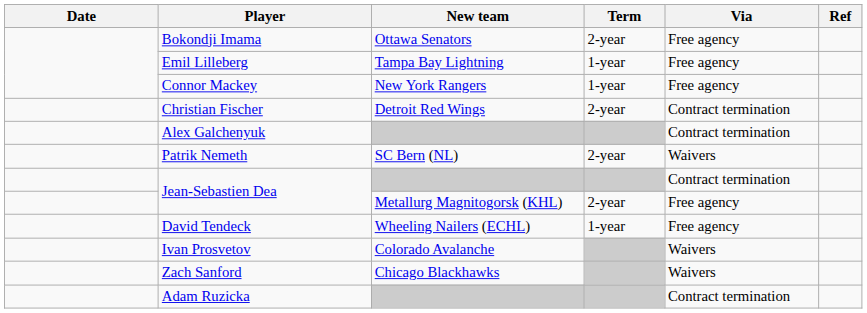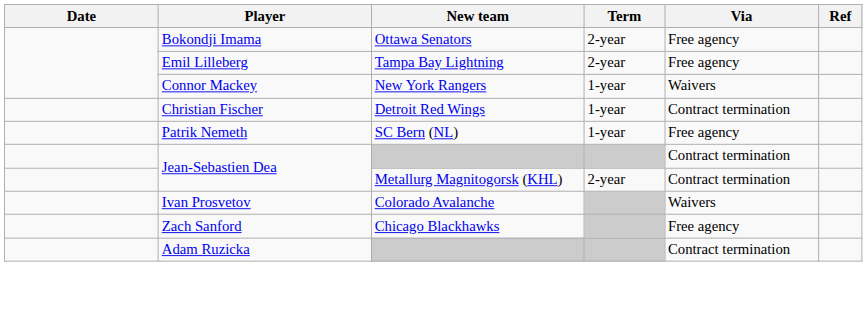 <table class="wikitable">
 <tr style="background:#ddd; text-align:center;">
 <th style="width: 10em;">Date</th>
 <th style="width: 14em;">Player</th>
 <th style="width: 14em;">New team</th>
 <th style="width: 5em;">Term</th>
 <th style="width: 10em;">Via</th>
 <th style="width: 2.5em;">Ref</th>
 </tr>
 <tr>
 <td rowspan=3></td>
 <td><a href='#'>Bokondji Imama</a></td>
 <td><a href='#'>Ottawa Senators</a></td>
 <td>2-year</td>
 <td>Free agency</td>
 <td></td>
 </tr>
 <tr>
 <td><a href='#'>Emil Lilleberg</a></td>
 <td><a href='#'>Tampa Bay Lightning</a></td>
-<td>1-year</td>
+<td>2-year</td>
 <td>Free agency</td>
 <td></td>
 </tr>
 <tr>
 <td><a href='#'>Connor Mackey</a></td>
 <td><a href='#'>New York Rangers</a></td>
 <td>1-year</td>
-<td>Free agency</td>
+<td>Waivers</td>
 <td></td>
 </tr>
 <tr>
 <td></td>
 <td><a href='#'>Christian Fischer</a></td>
 <td><a href='#'>Detroit Red Wings</a></td>
-<td>2-year</td>
-<td>Contract termination</td>
-<td></td>
-</tr>
-<tr>
-<td></td>
-<td><a href='#'>Alex Galchenyuk</a></td>
-<td style="background:#ccc;"></td>
-<td style="background:#ccc;"></td>
+<td>1-year</td>
 <td>Contract termination</td>
 <td></td>
 </tr>
 <tr>
 <td></td>
 <td><a href='#'>Patrik Nemeth</a></td>
 <td><a href='#'>SC Bern</a> (<a href='#'>NL</a>)</td>
-<td>2-year</td>
-<td>Waivers</td>
+<td>1-year</td>
+<td>Free agency</td>
 <td></td>
 </tr>
 <tr>
 <td></td>
 <td rowspan=2><a href='#'>Jean-Sebastien Dea</a></td>
 <td style="background:#ccc;"></td>
 <td style="background:#ccc;"></td>
 <td>Contract termination</td>
 <td></td>
 </tr>
 <tr>
 <td></td>
 <td><a href='#'>Metallurg Magnitogorsk</a> (<a href='#'>KHL</a>)</td>
 <td>2-year</td>
-<td>Free agency</td>
-<td></td>
-</tr>
-<tr>
-<td></td>
-<td><a href='#'>David Tendeck</a></td>
-<td><a href='#'>Wheeling Nailers</a> (<a href='#'>ECHL</a>)</td>
-<td>1-year</td>
-<td>Free agency</td>
+<td>Contract termination</td>
 <td></td>
 </tr>
 <tr>
 <td></td>
 <td><a href='#'>Ivan Prosvetov</a></td>
 <td><a href='#'>Colorado Avalanche</a></td>
 <td style="background:#ccc;"></td>
 <td>Waivers</td>
 <td></td>
 </tr>
 <tr>
 <td></td>
 <td><a href='#'>Zach Sanford</a></td>
 <td><a href='#'>Chicago Blackhawks</a></td>
 <td style="background:#ccc;"></td>
-<td>Waivers</td>
+<td>Free agency</td>
 <td></td>
 </tr>
 <tr>
 <td></td>
 <td><a href='#'>Adam Ruzicka</a></td>
 <td style="background:#ccc;"></td>
 <td style="background:#ccc;"></td>
 <td>Contract termination</td>
 <td></td>
 </tr>
 </table>
